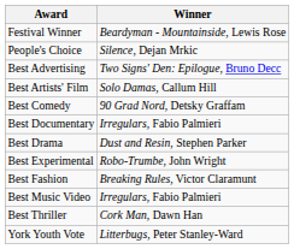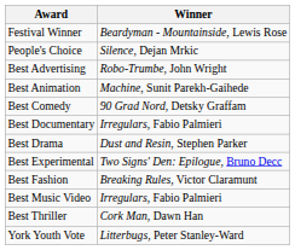 <table class="wikitable">
 <tr>
 <th>Award</th>
 <th>Winner</th>
 </tr>
 <tr>
 <td>Festival Winner</td>
 <td><em>Beardyman - Mountainside</em>, Lewis Rose</td>
 </tr>
 <tr>
 <td>People's Choice</td>
 <td><em>Silence</em>, Dejan Mrkic</td>
 </tr>
 <tr>
 <td>Best Advertising</td>
-<td><em>Two Signs' Den: Epilogue</em>, <a href='#'>Bruno Decc</a></td>
+<td><em>Robo-Trumbe</em>, John Wright</td>
 </tr>
 <tr>
-<td>Best Artists' Film</td>
-<td><em>Solo Damas</em>, Callum Hill</td>
+<td>Best Animation</td>
+<td><em>Machine</em>, Sunit Parekh-Gaihede</td>
 </tr>
 <tr>
 <td>Best Comedy</td>
 <td><em>90 Grad Nord</em>, Detsky Graffam</td>
 </tr>
 <tr>
 <td>Best Documentary</td>
 <td><em>Irregulars</em>, Fabio Palmieri</td>
 </tr>
 <tr>
 <td>Best Drama</td>
 <td><em>Dust and Resin</em>, Stephen Parker</td>
 </tr>
 <tr>
 <td>Best Experimental</td>
-<td><em>Robo-Trumbe</em>, John Wright</td>
+<td><em>Two Signs' Den: Epilogue</em>, <a href='#'>Bruno Decc</a></td>
 </tr>
 <tr>
 <td>Best Fashion</td>
 <td><em>Breaking Rules</em>, Victor Claramunt</td>
 </tr>
 <tr>
 <td>Best Music Video</td>
 <td><em>Irregulars</em>, Fabio Palmieri</td>
 </tr>
 <tr>
 <td>Best Thriller</td>
 <td><em>Cork Man</em>, Dawn Han</td>
 </tr>
 <tr>
 <td>York Youth Vote</td>
 <td><em>Litterbugs</em>, Peter Stanley-Ward</td>
 </tr>
 </table>
